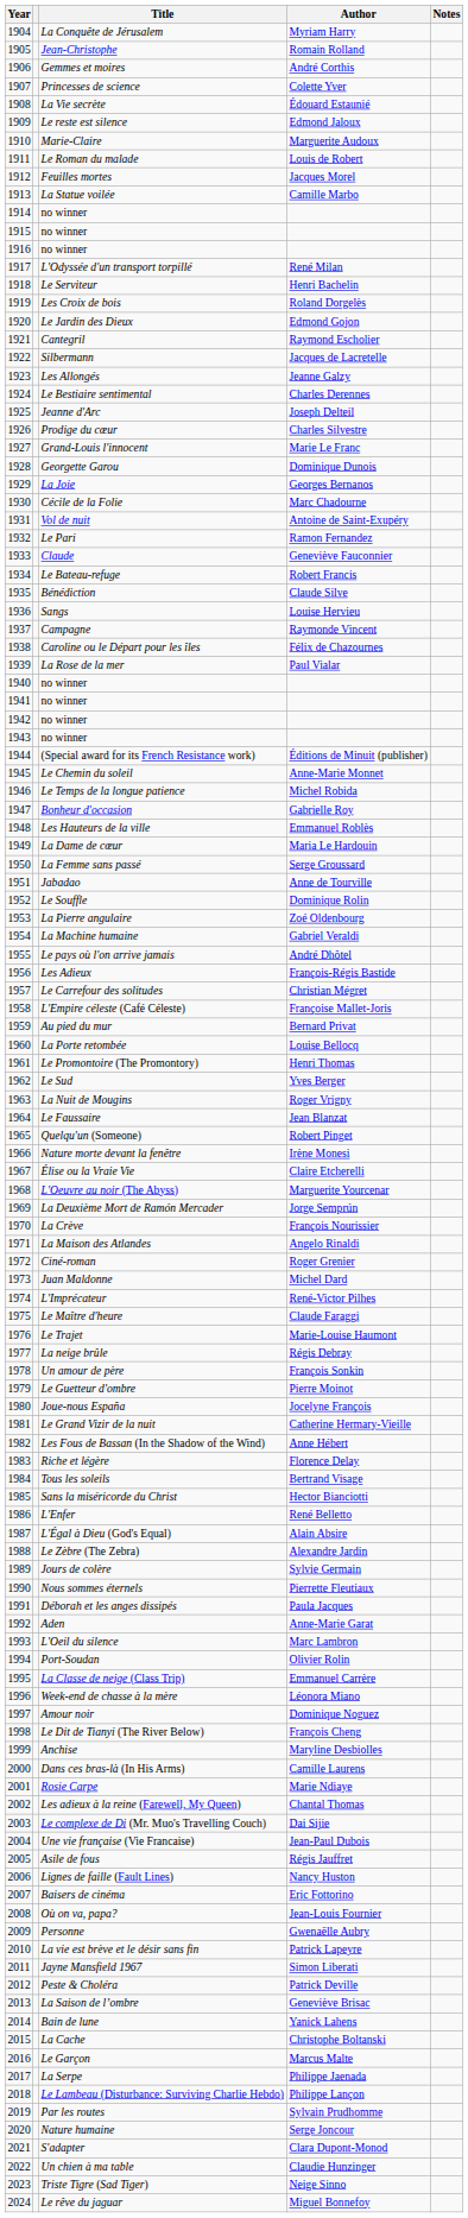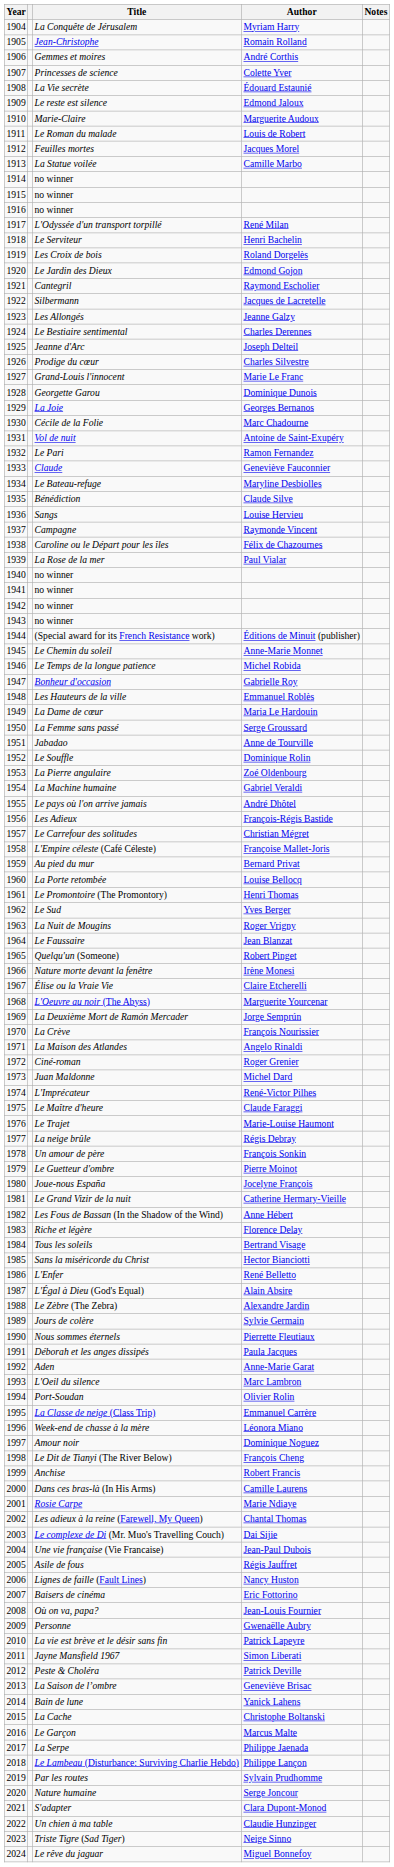 <table class=" wikitable sortable">
 <tr>
 <th>Year</th>
 <th></th>
 <th>Title</th>
 <th>Author</th>
 <th>Notes</th>
 </tr>
 <tr>
 <td>1904</td>
 <td></td>
 <td><em>La Conquête de Jérusalem</em></td>
 <td><a href='#'>Myriam Harry</a></td>
 <td></td>
 </tr>
 <tr>
 <td>1905</td>
 <td></td>
 <td><em><a href='#'>Jean-Christophe</a></em></td>
 <td><a href='#'>Romain Rolland</a></td>
 <td></td>
 </tr>
 <tr>
 <td>1906</td>
 <td></td>
 <td><em>Gemmes et moires</em></td>
 <td><a href='#'>André Corthis</a></td>
 <td></td>
 </tr>
 <tr>
 <td>1907</td>
 <td></td>
 <td><em>Princesses de science</em></td>
 <td><a href='#'>Colette Yver</a></td>
 <td></td>
 </tr>
 <tr>
 <td>1908</td>
 <td></td>
 <td><em>La Vie secrète</em></td>
 <td><a href='#'>Édouard Estaunié</a></td>
 <td></td>
 </tr>
 <tr>
 <td>1909</td>
 <td></td>
 <td><em>Le reste est silence</em></td>
 <td><a href='#'>Edmond Jaloux</a></td>
 <td></td>
 </tr>
 <tr>
 <td>1910</td>
 <td></td>
 <td><em>Marie-Claire</em></td>
 <td><a href='#'>Marguerite Audoux</a></td>
 <td></td>
 </tr>
 <tr>
 <td>1911</td>
 <td></td>
 <td><em>Le Roman du malade</em></td>
 <td><a href='#'>Louis de Robert</a></td>
 <td></td>
 </tr>
 <tr>
 <td>1912</td>
 <td></td>
 <td><em>Feuilles mortes</em></td>
 <td><a href='#'>Jacques Morel</a></td>
 <td></td>
 </tr>
 <tr>
 <td>1913</td>
 <td></td>
 <td><em>La Statue voilée</em></td>
 <td><a href='#'>Camille Marbo</a></td>
 <td></td>
 </tr>
 <tr>
 <td>1914</td>
 <td></td>
 <td>no winner</td>
 <td></td>
 <td></td>
 </tr>
 <tr>
 <td>1915</td>
 <td></td>
 <td>no winner</td>
 <td></td>
 <td></td>
 </tr>
 <tr>
 <td>1916</td>
 <td></td>
 <td>no winner</td>
 <td></td>
 <td></td>
 </tr>
 <tr>
 <td>1917</td>
 <td></td>
 <td><em>L'Odyssée d'un transport torpillé</em></td>
 <td><a href='#'>René Milan</a></td>
 <td></td>
 </tr>
 <tr>
 <td>1918</td>
 <td></td>
 <td><em>Le Serviteur</em></td>
 <td><a href='#'>Henri Bachelin</a></td>
 <td></td>
 </tr>
 <tr>
 <td>1919</td>
 <td></td>
 <td><em>Les Croix de bois</em></td>
 <td><a href='#'>Roland Dorgelès</a></td>
 <td></td>
 </tr>
 <tr>
 <td>1920</td>
 <td></td>
 <td><em>Le Jardin des Dieux</em></td>
 <td><a href='#'>Edmond Gojon</a></td>
 <td></td>
 </tr>
 <tr>
 <td>1921</td>
 <td></td>
 <td><em>Cantegril</em></td>
 <td><a href='#'>Raymond Escholier</a></td>
 <td></td>
 </tr>
 <tr>
 <td>1922</td>
 <td></td>
 <td><em>Silbermann</em></td>
 <td><a href='#'>Jacques de Lacretelle</a></td>
 <td></td>
 </tr>
 <tr>
 <td>1923</td>
 <td></td>
 <td><em>Les Allongés</em></td>
 <td><a href='#'>Jeanne Galzy</a></td>
 <td></td>
 </tr>
 <tr>
 <td>1924</td>
 <td></td>
 <td><em>Le Bestiaire sentimental</em></td>
 <td><a href='#'>Charles Derennes</a></td>
 <td></td>
 </tr>
 <tr>
 <td>1925</td>
 <td></td>
 <td><em>Jeanne d'Arc</em></td>
 <td><a href='#'>Joseph Delteil</a></td>
 <td></td>
 </tr>
 <tr>
 <td>1926</td>
 <td></td>
 <td><em>Prodige du cœur</em></td>
 <td><a href='#'>Charles Silvestre</a></td>
 <td></td>
 </tr>
 <tr>
 <td>1927</td>
 <td></td>
 <td><em>Grand-Louis l'innocent</em></td>
 <td><a href='#'>Marie Le Franc</a></td>
 <td></td>
 </tr>
 <tr>
 <td>1928</td>
 <td></td>
 <td><em>Georgette Garou</em></td>
 <td><a href='#'>Dominique Dunois</a></td>
 <td></td>
 </tr>
 <tr>
 <td>1929</td>
 <td></td>
 <td><em><a href='#'>La Joie</a></em></td>
 <td><a href='#'>Georges Bernanos</a></td>
 <td></td>
 </tr>
 <tr>
 <td>1930</td>
 <td></td>
 <td><em>Cécile de la Folie</em></td>
 <td><a href='#'>Marc Chadourne</a></td>
 <td></td>
 </tr>
 <tr>
 <td>1931</td>
 <td></td>
 <td><em><a href='#'>Vol de nuit</a></em></td>
 <td><a href='#'>Antoine de Saint-Exupéry</a></td>
 <td></td>
 </tr>
 <tr>
 <td>1932</td>
 <td></td>
 <td><em>Le Pari</em></td>
 <td><a href='#'>Ramon Fernandez</a></td>
 <td></td>
 </tr>
 <tr>
 <td>1933</td>
 <td></td>
 <td><em><a href='#'>Claude</a></em></td>
 <td><a href='#'>Geneviève Fauconnier</a></td>
 <td></td>
 </tr>
 <tr>
 <td>1934</td>
 <td></td>
 <td><em>Le Bateau-refuge</em></td>
-<td><a href='#'>Robert Francis</a></td>
+<td><a href='#'>Maryline Desbiolles</a></td>
 <td></td>
 </tr>
 <tr>
 <td>1935</td>
 <td></td>
 <td><em>Bénédiction</em></td>
 <td><a href='#'>Claude Silve</a></td>
 <td></td>
 </tr>
 <tr>
 <td>1936</td>
 <td></td>
 <td><em>Sangs</em></td>
 <td><a href='#'>Louise Hervieu</a></td>
 <td></td>
 </tr>
 <tr>
 <td>1937</td>
 <td></td>
 <td><em>Campagne</em></td>
 <td><a href='#'>Raymonde Vincent</a></td>
 <td></td>
 </tr>
 <tr>
 <td>1938</td>
 <td></td>
 <td><em>Caroline ou le Départ pour les îles</em></td>
 <td><a href='#'>Félix de Chazournes</a></td>
 <td></td>
 </tr>
 <tr>
 <td>1939</td>
 <td></td>
 <td><em>La Rose de la mer</em></td>
 <td><a href='#'>Paul Vialar</a></td>
 <td></td>
 </tr>
 <tr>
 <td>1940</td>
 <td></td>
 <td>no winner</td>
 <td></td>
 <td></td>
 </tr>
 <tr>
 <td>1941</td>
 <td></td>
 <td>no winner</td>
 <td></td>
 <td></td>
 </tr>
 <tr>
 <td>1942</td>
 <td></td>
 <td>no winner</td>
 <td></td>
 <td></td>
 </tr>
 <tr>
 <td>1943</td>
 <td></td>
 <td>no winner</td>
 <td></td>
 <td></td>
 </tr>
 <tr>
 <td>1944</td>
 <td></td>
 <td>(Special award for its <a href='#'>French Resistance</a> work)</td>
 <td><a href='#'>Éditions de Minuit</a> (publisher)</td>
 <td></td>
 </tr>
 <tr>
 <td>1945</td>
 <td></td>
 <td><em>Le Chemin du soleil</em></td>
 <td><a href='#'>Anne-Marie Monnet</a></td>
 <td></td>
 </tr>
 <tr>
 <td>1946</td>
 <td></td>
 <td><em>Le Temps de la longue patience</em></td>
 <td><a href='#'>Michel Robida</a></td>
 <td></td>
 </tr>
 <tr>
 <td>1947</td>
 <td></td>
 <td><em><a href='#'>Bonheur d'occasion</a></em></td>
 <td><a href='#'>Gabrielle Roy</a></td>
 <td></td>
 </tr>
 <tr>
 <td>1948</td>
 <td></td>
 <td><em>Les Hauteurs de la ville</em></td>
 <td><a href='#'>Emmanuel Roblès</a></td>
 <td></td>
 </tr>
 <tr>
 <td>1949</td>
 <td></td>
 <td><em>La Dame de cœur</em></td>
 <td><a href='#'>Maria Le Hardouin</a></td>
 <td></td>
 </tr>
 <tr>
 <td>1950</td>
 <td></td>
 <td><em>La Femme sans passé</em></td>
 <td><a href='#'>Serge Groussard</a></td>
 <td></td>
 </tr>
 <tr>
 <td>1951</td>
 <td></td>
 <td><em>Jabadao</em></td>
 <td><a href='#'>Anne de Tourville</a></td>
 <td></td>
 </tr>
 <tr>
 <td>1952</td>
 <td></td>
 <td><em>Le Souffle</em></td>
 <td><a href='#'>Dominique Rolin</a></td>
 <td></td>
 </tr>
 <tr>
 <td>1953</td>
 <td></td>
 <td><em>La Pierre angulaire</em></td>
 <td><a href='#'>Zoé Oldenbourg</a></td>
 <td></td>
 </tr>
 <tr>
 <td>1954</td>
 <td></td>
 <td><em>La Machine humaine</em></td>
 <td><a href='#'>Gabriel Veraldi</a></td>
 <td></td>
 </tr>
 <tr>
 <td>1955</td>
 <td></td>
 <td><em>Le pays où l'on arrive jamais</em></td>
 <td><a href='#'>André Dhôtel</a></td>
 <td></td>
 </tr>
 <tr>
 <td>1956</td>
 <td></td>
 <td><em>Les Adieux</em></td>
 <td><a href='#'>François-Régis Bastide</a></td>
 <td></td>
 </tr>
 <tr>
 <td>1957</td>
 <td></td>
 <td><em>Le Carrefour des solitudes</em></td>
 <td><a href='#'>Christian Mégret</a></td>
 <td></td>
 </tr>
 <tr>
 <td>1958</td>
 <td></td>
 <td><em>L'Empire céleste</em> (Café Céleste)</td>
 <td><a href='#'>Françoise Mallet-Joris</a></td>
 <td></td>
 </tr>
 <tr>
 <td>1959</td>
 <td></td>
 <td><em>Au pied du mur</em></td>
 <td><a href='#'>Bernard Privat</a></td>
 <td></td>
 </tr>
 <tr>
 <td>1960</td>
 <td></td>
 <td><em>La Porte retombée</em></td>
 <td><a href='#'>Louise Bellocq</a></td>
 <td></td>
 </tr>
 <tr>
 <td>1961</td>
 <td></td>
 <td><em>Le Promontoire</em> (The Promontory)</td>
 <td><a href='#'>Henri Thomas</a></td>
 <td></td>
 </tr>
 <tr>
 <td>1962</td>
 <td></td>
 <td><em>Le Sud</em></td>
 <td><a href='#'>Yves Berger</a></td>
 <td></td>
 </tr>
 <tr>
 <td>1963</td>
 <td></td>
 <td><em>La Nuit de Mougins</em></td>
 <td><a href='#'>Roger Vrigny</a></td>
 <td></td>
 </tr>
 <tr>
 <td>1964</td>
 <td></td>
 <td><em>Le Faussaire</em></td>
 <td><a href='#'>Jean Blanzat</a></td>
 <td></td>
 </tr>
 <tr>
 <td>1965</td>
 <td></td>
 <td><em>Quelqu'un</em> (Someone)</td>
 <td><a href='#'>Robert Pinget</a></td>
 <td></td>
 </tr>
 <tr>
 <td>1966</td>
 <td></td>
 <td><em>Nature morte devant la fenêtre</em></td>
 <td><a href='#'>Irène Monesi</a></td>
 <td></td>
 </tr>
 <tr>
 <td>1967</td>
 <td></td>
 <td><em>Élise ou la Vraie Vie</em></td>
 <td><a href='#'>Claire Etcherelli</a></td>
 <td></td>
 </tr>
 <tr>
 <td>1968</td>
 <td></td>
 <td><a href='#'><em>L'Oeuvre au noir</em> (The Abyss)</a></td>
 <td><a href='#'>Marguerite Yourcenar</a></td>
 <td></td>
 </tr>
 <tr>
 <td>1969</td>
 <td></td>
 <td><em>La Deuxième Mort de Ramón Mercader</em></td>
 <td><a href='#'>Jorge Semprún</a></td>
 <td></td>
 </tr>
 <tr>
 <td>1970</td>
 <td></td>
 <td><em>La Crève</em></td>
 <td><a href='#'>François Nourissier</a></td>
 <td></td>
 </tr>
 <tr>
 <td>1971</td>
 <td></td>
 <td><em>La Maison des Atlandes</em></td>
 <td><a href='#'>Angelo Rinaldi</a></td>
 <td></td>
 </tr>
 <tr>
 <td>1972</td>
 <td></td>
 <td><em>Ciné-roman</em></td>
 <td><a href='#'>Roger Grenier</a></td>
 <td></td>
 </tr>
 <tr>
 <td>1973</td>
 <td></td>
 <td><em>Juan Maldonne</em></td>
 <td><a href='#'>Michel Dard</a></td>
 <td></td>
 </tr>
 <tr>
 <td>1974</td>
 <td></td>
 <td><em>L'Imprécateur</em></td>
 <td><a href='#'>René-Victor Pilhes</a></td>
 <td></td>
 </tr>
 <tr>
 <td>1975</td>
 <td></td>
 <td><em>Le Maître d'heure</em></td>
 <td><a href='#'>Claude Faraggi</a></td>
 <td></td>
 </tr>
 <tr>
 <td>1976</td>
 <td></td>
 <td><em>Le Trajet</em></td>
 <td><a href='#'>Marie-Louise Haumont</a></td>
 <td></td>
 </tr>
 <tr>
 <td>1977</td>
 <td></td>
 <td><em>La neige brûle</em></td>
 <td><a href='#'>Régis Debray</a></td>
 <td></td>
 </tr>
 <tr>
 <td>1978</td>
 <td></td>
 <td><em>Un amour de père</em></td>
 <td><a href='#'>François Sonkin</a></td>
 <td></td>
 </tr>
 <tr>
 <td>1979</td>
 <td></td>
 <td><em>Le Guetteur d'ombre</em></td>
 <td><a href='#'>Pierre Moinot</a></td>
 <td></td>
 </tr>
 <tr>
 <td>1980</td>
 <td></td>
 <td><em>Joue-nous España</em></td>
 <td><a href='#'>Jocelyne François</a></td>
 <td></td>
 </tr>
 <tr>
 <td>1981</td>
 <td></td>
 <td><em>Le Grand Vizir de la nuit</em></td>
 <td><a href='#'>Catherine Hermary-Vieille</a></td>
 <td></td>
 </tr>
 <tr>
 <td>1982</td>
 <td></td>
 <td><em>Les Fous de Bassan</em> (In the Shadow of the Wind)</td>
 <td><a href='#'>Anne Hébert</a></td>
 <td></td>
 </tr>
 <tr>
 <td>1983</td>
 <td></td>
 <td><em>Riche et légère</em></td>
 <td><a href='#'>Florence Delay</a></td>
 <td></td>
 </tr>
 <tr>
 <td>1984</td>
 <td></td>
 <td><em>Tous les soleils</em></td>
 <td><a href='#'>Bertrand Visage</a></td>
 <td></td>
 </tr>
 <tr>
 <td>1985</td>
 <td></td>
 <td><em>Sans la miséricorde du Christ</em></td>
 <td><a href='#'>Hector Bianciotti</a></td>
 <td></td>
 </tr>
 <tr>
 <td>1986</td>
 <td></td>
 <td><em>L'Enfer</em></td>
 <td><a href='#'>René Belletto</a></td>
 <td></td>
 </tr>
 <tr>
 <td>1987</td>
 <td></td>
 <td><em>L'Égal à Dieu</em> (God's Equal)</td>
 <td><a href='#'>Alain Absire</a></td>
 <td></td>
 </tr>
 <tr>
 <td>1988</td>
 <td></td>
 <td><em>Le Zèbre</em> (The Zebra)</td>
 <td><a href='#'>Alexandre Jardin</a></td>
 <td></td>
 </tr>
 <tr>
 <td>1989</td>
 <td></td>
 <td><em>Jours de colère</em></td>
 <td><a href='#'>Sylvie Germain</a></td>
 <td></td>
 </tr>
 <tr>
 <td>1990</td>
 <td></td>
 <td><em>Nous sommes éternels</em></td>
 <td><a href='#'>Pierrette Fleutiaux</a></td>
 <td></td>
 </tr>
 <tr>
 <td>1991</td>
 <td></td>
 <td><em>Déborah et les anges dissipés</em></td>
 <td><a href='#'>Paula Jacques</a></td>
 <td></td>
 </tr>
 <tr>
 <td>1992</td>
 <td></td>
 <td><em>Aden</em></td>
 <td><a href='#'>Anne-Marie Garat</a></td>
 <td></td>
 </tr>
 <tr>
 <td>1993</td>
 <td></td>
 <td><em>L'Oeil du silence</em></td>
 <td><a href='#'>Marc Lambron</a></td>
 <td></td>
 </tr>
 <tr>
 <td>1994</td>
 <td></td>
 <td><em>Port-Soudan</em></td>
 <td><a href='#'>Olivier Rolin</a></td>
 <td></td>
 </tr>
 <tr>
 <td>1995</td>
 <td></td>
 <td><a href='#'><em>La Classe de neige</em> (Class Trip)</a></td>
 <td><a href='#'>Emmanuel Carrère</a></td>
 <td></td>
 </tr>
 <tr>
 <td>1996</td>
 <td></td>
 <td><em>Week-end de chasse à la mère</em></td>
 <td><a href='#'>Léonora Miano</a></td>
 <td></td>
 </tr>
 <tr>
 <td>1997</td>
 <td></td>
 <td><em>Amour noir</em></td>
 <td><a href='#'>Dominique Noguez</a></td>
 <td></td>
 </tr>
 <tr>
 <td>1998</td>
 <td></td>
 <td><em>Le Dit de Tianyi</em> (The River Below)</td>
 <td><a href='#'>François Cheng</a></td>
 <td></td>
 </tr>
 <tr>
 <td>1999</td>
 <td></td>
 <td><em>Anchise</em></td>
-<td><a href='#'>Maryline Desbiolles</a></td>
+<td><a href='#'>Robert Francis</a></td>
 <td></td>
 </tr>
 <tr>
 <td>2000</td>
 <td></td>
 <td><em>Dans ces bras-là</em> (In His Arms)</td>
 <td><a href='#'>Camille Laurens</a></td>
 <td></td>
 </tr>
 <tr>
 <td>2001</td>
 <td></td>
 <td><em><a href='#'>Rosie Carpe</a></em></td>
 <td><a href='#'>Marie Ndiaye</a></td>
 <td></td>
 </tr>
 <tr>
 <td>2002</td>
 <td></td>
 <td><em>Les adieux à la reine</em> (<a href='#'>Farewell, My Queen</a>)</td>
 <td><a href='#'>Chantal Thomas</a></td>
 <td></td>
 </tr>
 <tr>
 <td>2003</td>
 <td></td>
 <td><em><a href='#'>Le complexe de Di</a></em> (Mr. Muo's Travelling Couch)</td>
 <td><a href='#'>Dai Sijie</a></td>
 <td></td>
 </tr>
 <tr>
 <td>2004</td>
 <td></td>
 <td><em>Une vie française</em> (Vie Francaise)</td>
 <td><a href='#'>Jean-Paul Dubois</a></td>
 <td></td>
 </tr>
 <tr>
 <td>2005</td>
 <td></td>
 <td><em>Asile de fous</em></td>
 <td><a href='#'>Régis Jauffret</a></td>
 <td></td>
 </tr>
 <tr>
 <td>2006</td>
 <td></td>
 <td><em>Lignes de faille</em> (<a href='#'>Fault Lines</a>)</td>
 <td><a href='#'>Nancy Huston</a></td>
 <td></td>
 </tr>
 <tr>
 <td>2007</td>
 <td></td>
 <td><em>Baisers de cinéma</em></td>
 <td><a href='#'>Eric Fottorino</a></td>
 <td></td>
 </tr>
 <tr>
 <td>2008</td>
 <td></td>
 <td><em>Où on va, papa?</em></td>
 <td><a href='#'>Jean-Louis Fournier</a></td>
 <td></td>
 </tr>
 <tr>
 <td>2009</td>
 <td></td>
 <td><em>Personne</em></td>
 <td><a href='#'>Gwenaëlle Aubry</a></td>
 <td></td>
 </tr>
 <tr>
 <td>2010</td>
 <td></td>
 <td><em>La vie est brève et le désir sans fin</em></td>
 <td><a href='#'>Patrick Lapeyre</a></td>
 <td></td>
 </tr>
 <tr>
 <td>2011</td>
 <td></td>
 <td><em>Jayne Mansfield 1967</em></td>
 <td><a href='#'>Simon Liberati</a></td>
 <td></td>
 </tr>
 <tr>
 <td>2012</td>
 <td></td>
 <td><em>Peste & Choléra</em></td>
 <td><a href='#'>Patrick Deville</a></td>
 <td></td>
 </tr>
 <tr>
 <td>2013</td>
 <td></td>
 <td><em>La Saison de l’ombre</em></td>
 <td><a href='#'>Geneviève Brisac</a></td>
 <td></td>
 </tr>
 <tr>
 <td>2014</td>
 <td></td>
 <td><em>Bain de lune</em></td>
 <td><a href='#'>Yanick Lahens</a></td>
 <td></td>
 </tr>
 <tr>
 <td>2015</td>
 <td></td>
 <td><em>La Cache</em></td>
 <td><a href='#'>Christophe Boltanski</a></td>
 <td></td>
 </tr>
 <tr>
 <td>2016</td>
 <td></td>
 <td><em>Le Garçon</em></td>
 <td><a href='#'>Marcus Malte</a></td>
 <td></td>
 </tr>
 <tr>
 <td>2017</td>
 <td></td>
 <td><em>La Serpe</em></td>
 <td><a href='#'>Philippe Jaenada</a></td>
 <td></td>
 </tr>
 <tr>
 <td>2018</td>
 <td></td>
 <td><a href='#'><em>Le Lambeau</em> (Disturbance: Surviving Charlie Hebdo)</a></td>
 <td><a href='#'>Philippe Lançon</a></td>
 <td></td>
 </tr>
 <tr>
 <td>2019</td>
 <td></td>
 <td><em>Par les routes</em></td>
 <td><a href='#'>Sylvain Prudhomme</a></td>
 <td></td>
 </tr>
 <tr>
 <td>2020</td>
 <td></td>
 <td><em>Nature humaine</em></td>
 <td><a href='#'>Serge Joncour</a></td>
 </tr>
 <tr>
 <td>2021</td>
 <td></td>
 <td><em>S'adapter</em></td>
 <td><a href='#'>Clara Dupont-Monod</a></td>
 <td></td>
 </tr>
 <tr>
 <td>2022</td>
 <td></td>
 <td><em>Un chien à ma table</em></td>
 <td><a href='#'>Claudie Hunzinger</a></td>
 </tr>
 <tr>
 <td>2023</td>
 <td></td>
 <td><em>Triste Tigre</em> (<em>Sad Tiger</em>)</td>
 <td><a href='#'>Neige Sinno</a></td>
 <td></td>
 </tr>
 <tr>
 <td>2024</td>
 <td></td>
 <td><em>Le rêve du jaguar</em></td>
 <td><a href='#'>Miguel Bonnefoy</a></td>
 <td></td>
 </tr>
 </table>
